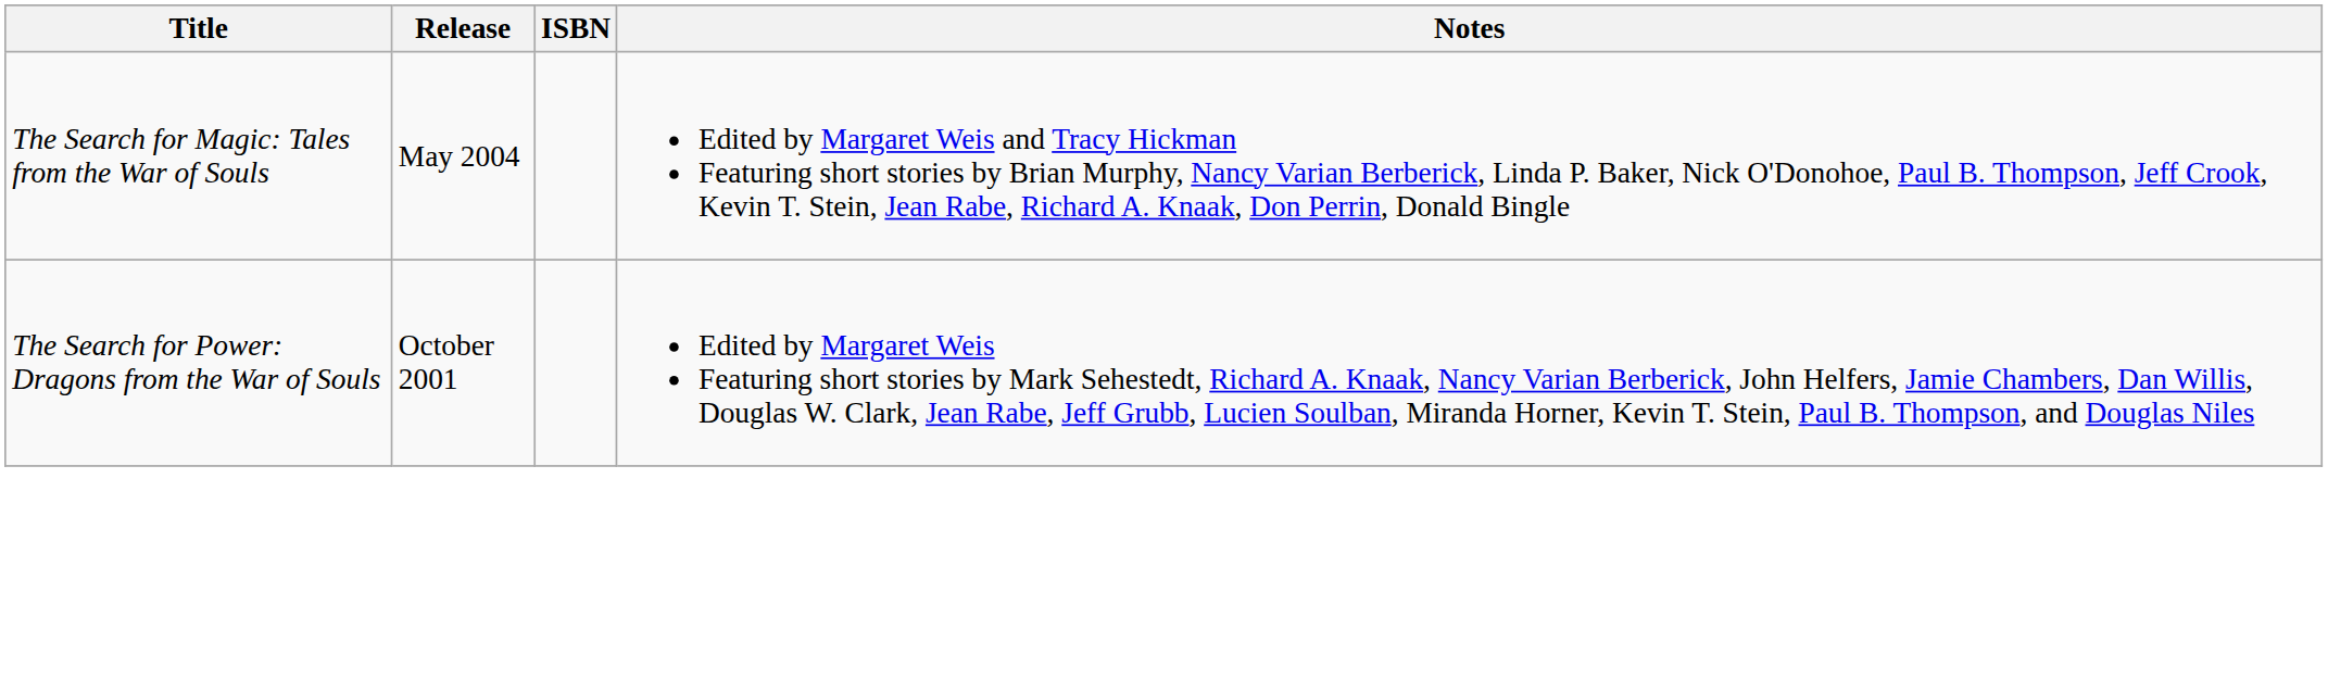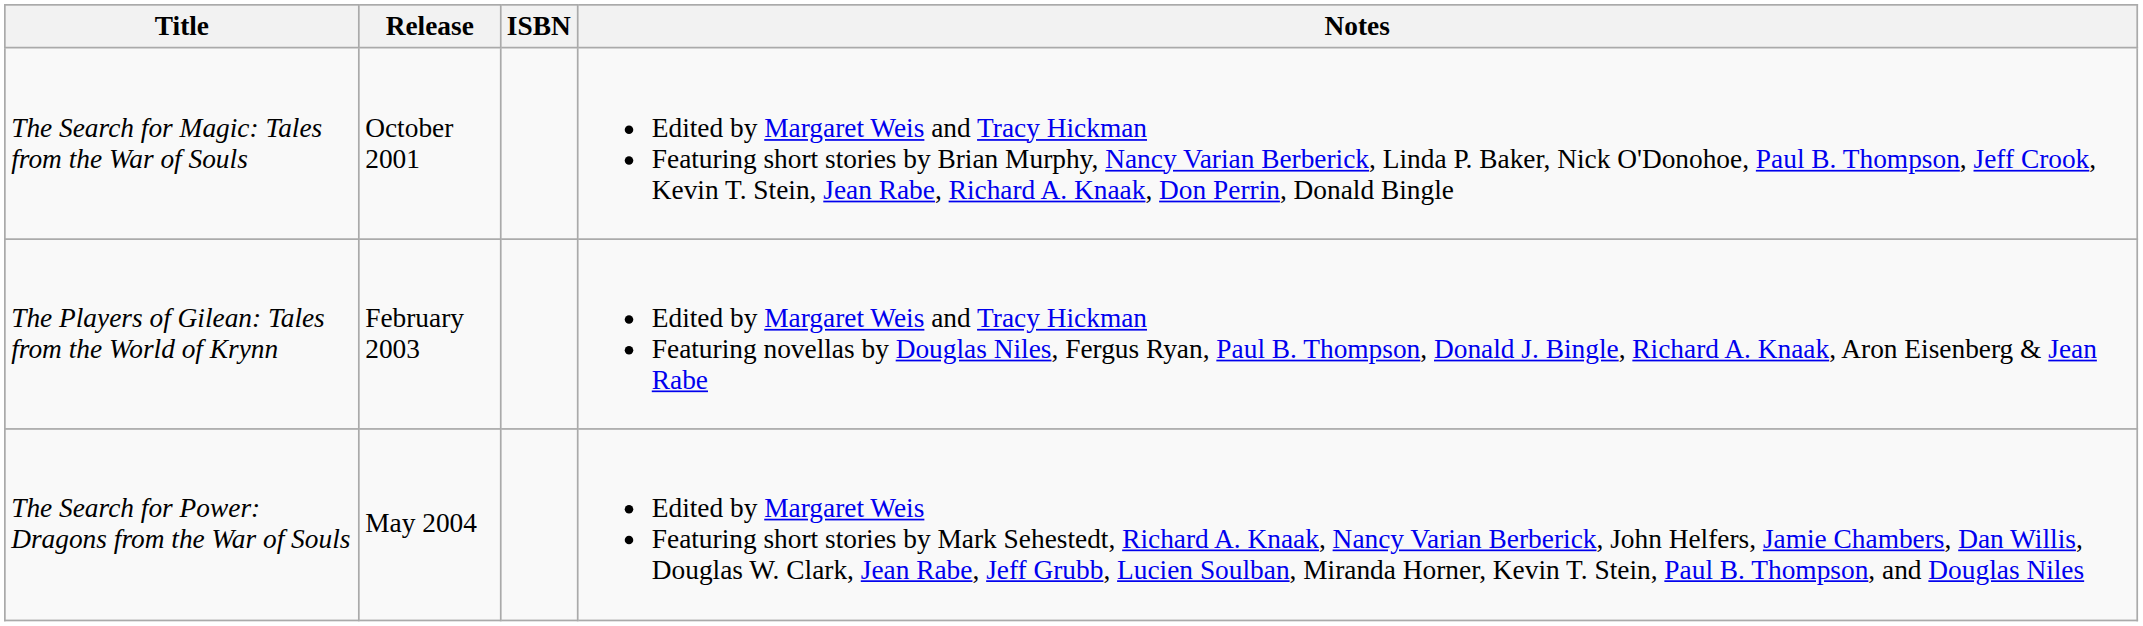 <table class="wikitable">
 <tr>
 <th scope="col">Title</th>
 <th scope="col">Release</th>
 <th scope="col">ISBN</th>
 <th scope="col">Notes</th>
 </tr>
 <tr>
 <td><em>The Search for Magic: Tales from the War of Souls</em></td>
-<td>May 2004</td>
+<td>October 2001</td>
 <td></td>
 <td><br><ul><li>Edited by <a href='#'>Margaret Weis</a> and <a href='#'>Tracy Hickman</a></li><li>Featuring short stories by Brian Murphy, <a href='#'>Nancy Varian Berberick</a>, Linda P. Baker, Nick O'Donohoe, <a href='#'>Paul B. Thompson</a>, <a href='#'>Jeff Crook</a>, Kevin T. Stein, <a href='#'>Jean Rabe</a>, <a href='#'>Richard A. Knaak</a>, <a href='#'>Don Perrin</a>, Donald Bingle</li></ul></td>
 </tr>
 <tr>
+<td><em>The Players of Gilean: Tales from the World of Krynn</em></td>
+<td>February 2003</td>
+<td></td>
+<td><br><ul><li>Edited by <a href='#'>Margaret Weis</a> and <a href='#'>Tracy Hickman</a></li><li>Featuring novellas by <a href='#'>Douglas Niles</a>, Fergus Ryan, <a href='#'>Paul B. Thompson</a>, <a href='#'>Donald J. Bingle</a>, <a href='#'>Richard A. Knaak</a>, Aron Eisenberg & <a href='#'>Jean Rabe</a></li></ul></td>
+</tr>
+<tr>
 <td><em>The Search for Power: Dragons from the War of Souls</em></td>
-<td>October 2001</td>
+<td>May 2004</td>
 <td></td>
 <td><br><ul><li>Edited by <a href='#'>Margaret Weis</a></li><li>Featuring short stories by Mark Sehestedt, <a href='#'>Richard A. Knaak</a>, <a href='#'>Nancy Varian Berberick</a>, John Helfers, <a href='#'>Jamie Chambers</a>, <a href='#'>Dan Willis</a>, Douglas W. Clark, <a href='#'>Jean Rabe</a>, <a href='#'>Jeff Grubb</a>, <a href='#'>Lucien Soulban</a>, Miranda Horner, Kevin T. Stein, <a href='#'>Paul B. Thompson</a>, and <a href='#'>Douglas Niles</a></li></ul></td>
 </tr>
 </table>
